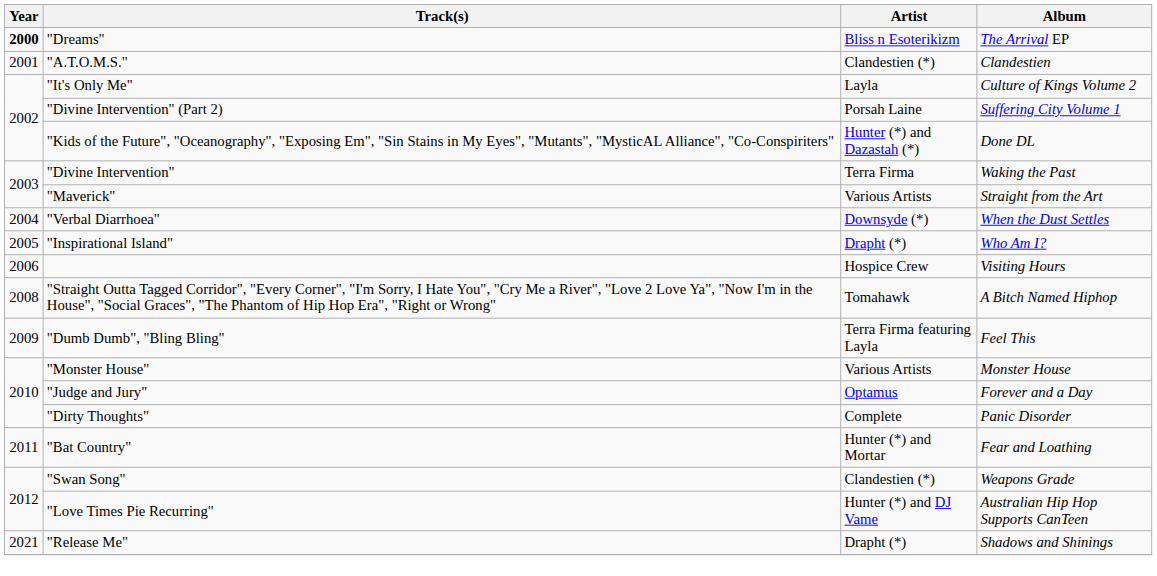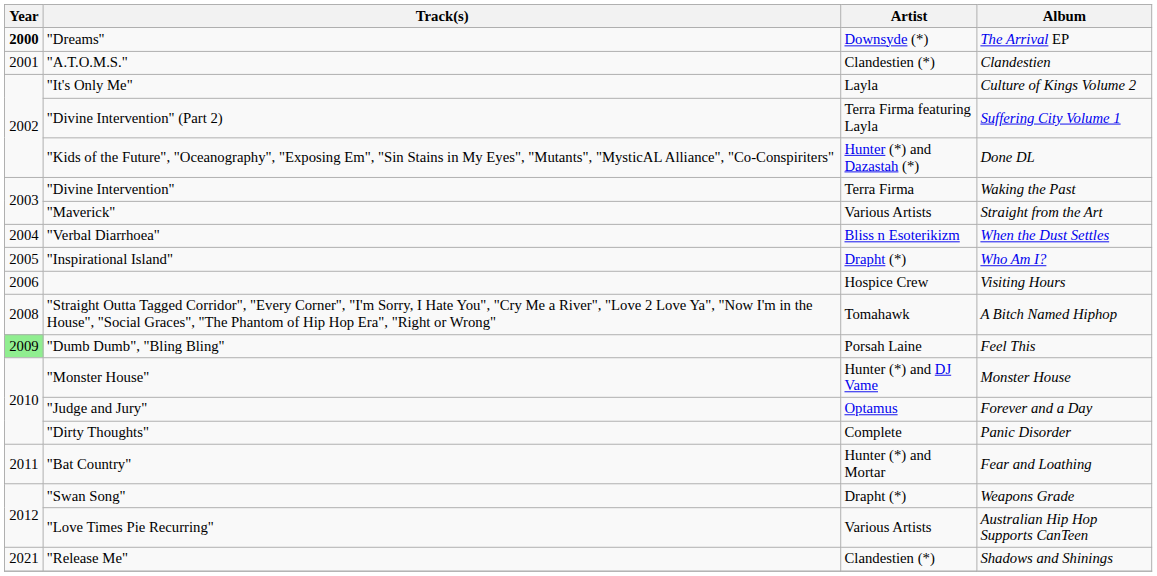 <table class="wikitable">
 <tr>
 <th style="width:35px;">Year</th>
 <th>Track(s)</th>
 <th>Artist</th>
 <th>Album</th>
 </tr>
 <tr>
 <td style="text-align:center;"><strong>2000</strong></td>
 <td>"Dreams"</td>
-<td><a href='#'>Bliss n Esoterikizm</a></td>
+<td><a href='#'>Downsyde</a> (*)</td>
 <td><em><a href='#'>The Arrival</a></em> EP</td>
 </tr>
 <tr>
 <td style="text-align:center;">2001</td>
 <td>"A.T.O.M.S."</td>
 <td>Clandestien (*)</td>
 <td><em>Clandestien</em></td>
 </tr>
 <tr>
 <td style="text-align:center;" rowspan="3">2002</td>
 <td>"It's Only Me"</td>
 <td>Layla</td>
 <td><em>Culture of Kings Volume 2</em></td>
 </tr>
 <tr>
 <td>"Divine Intervention" (Part 2)</td>
-<td>Porsah Laine</td>
+<td>Terra Firma featuring Layla</td>
 <td><em><a href='#'>Suffering City Volume 1</a></em></td>
 </tr>
 <tr>
 <td>"Kids of the Future", "Oceanography", "Exposing Em", "Sin Stains in My Eyes", "Mutants", "MysticAL Alliance", "Co-Conspiriters"</td>
 <td><a href='#'>Hunter</a> (*) and <a href='#'>Dazastah</a> (*)</td>
 <td><em>Done DL</em></td>
 </tr>
 <tr>
 <td style="text-align:center;" rowspan="2">2003</td>
 <td>"Divine Intervention"</td>
 <td>Terra Firma</td>
 <td><em>Waking the Past</em></td>
 </tr>
 <tr>
 <td>"Maverick"</td>
 <td>Various Artists</td>
 <td><em>Straight from the Art</em></td>
 </tr>
 <tr>
 <td style="text-align:center;">2004</td>
 <td>"Verbal Diarrhoea"</td>
-<td><a href='#'>Downsyde</a> (*)</td>
+<td><a href='#'>Bliss n Esoterikizm</a></td>
 <td><em><a href='#'>When the Dust Settles</a></em></td>
 </tr>
 <tr>
 <td style="text-align:center;">2005</td>
 <td>"Inspirational Island"</td>
 <td><a href='#'>Drapht</a> (*)</td>
 <td><em><a href='#'>Who Am I?</a></em></td>
 </tr>
 <tr>
 <td style="text-align:center;">2006</td>
 <td></td>
 <td>Hospice Crew</td>
 <td><em>Visiting Hours</em></td>
 </tr>
 <tr>
 <td style="text-align:center;">2008</td>
 <td>"Straight Outta Tagged Corridor", "Every Corner", "I'm Sorry, I Hate You", "Cry Me a River", "Love 2 Love Ya", "Now I'm in the House", "Social Graces", "The Phantom of Hip Hop Era", "Right or Wrong"</td>
 <td>Tomahawk</td>
 <td><em>A Bitch Named Hiphop</em></td>
 </tr>
 <tr>
-<td style="text-align:center;">2009</td>
+<td style="background: lightgreen; text-align:center;">2009</td>
 <td>"Dumb Dumb", "Bling Bling"</td>
-<td>Terra Firma featuring Layla</td>
+<td>Porsah Laine</td>
 <td><em>Feel This</em></td>
 </tr>
 <tr>
 <td style="text-align:center;" rowspan="3">2010</td>
 <td>"Monster House"</td>
-<td>Various Artists</td>
+<td>Hunter (*) and <a href='#'>DJ Vame</a></td>
 <td><em>Monster House</em></td>
 </tr>
 <tr>
 <td>"Judge and Jury"</td>
 <td><a href='#'>Optamus</a></td>
 <td><em>Forever and a Day</em></td>
 </tr>
 <tr>
 <td>"Dirty Thoughts"</td>
 <td>Complete</td>
 <td><em>Panic Disorder</em></td>
 </tr>
 <tr>
 <td style="text-align:center;">2011</td>
 <td>"Bat Country"</td>
 <td>Hunter (*) and Mortar</td>
 <td><em>Fear and Loathing</em></td>
 </tr>
 <tr>
 <td style="text-align:center;" rowspan="2">2012</td>
 <td>"Swan Song"</td>
-<td>Clandestien (*)</td>
+<td>Drapht (*)</td>
 <td><em>Weapons Grade</em></td>
 </tr>
 <tr>
 <td>"Love Times Pie Recurring"</td>
-<td>Hunter (*) and <a href='#'>DJ Vame</a></td>
+<td>Various Artists</td>
 <td><em>Australian Hip Hop Supports CanTeen</em></td>
 </tr>
 <tr>
 <td style="text-align:center;">2021</td>
 <td>"Release Me"</td>
-<td>Drapht (*)</td>
+<td>Clandestien (*)</td>
 <td><em>Shadows and Shinings</em></td>
 </tr>
 <tr>
 </tr>
 </table>
